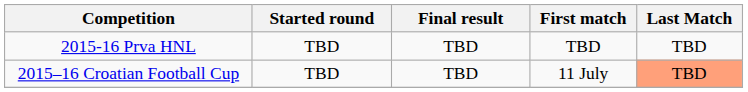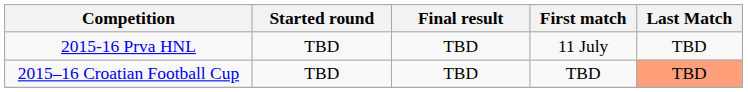 <table class="wikitable" style="text-align: center;">
 <tr>
 <th width="220">Competition</th>
 <th width="120">Started round</th>
 <th width="120">Final result</th>
 <th width="90">First match</th>
 <th width="90">Last Match</th>
 </tr>
 <tr>
 <td><a href='#'>2015-16 Prva HNL</a></td>
 <td>TBD</td>
 <td>TBD</td>
-<td>TBD</td>
+<td>11 July</td>
 <td>TBD</td>
 </tr>
 <tr>
 <td><a href='#'>2015–16 Croatian Football Cup</a></td>
 <td>TBD</td>
 <td>TBD</td>
-<td>11 July</td>
+<td>TBD</td>
 <td style="background: lightsalmon;">TBD</td>
 </tr>
 <tr>
 </tr>
 </table>
